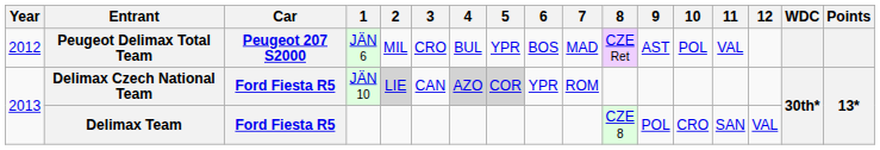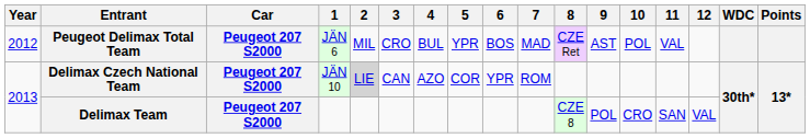 <table class="wikitable" border="1" style="text-align:center; font-size:90%;">
 <tr>
 <th>Year</th>
 <th>Entrant</th>
 <th>Car</th>
 <th>1</th>
 <th>2</th>
 <th>3</th>
 <th>4</th>
 <th>5</th>
 <th>6</th>
 <th>7</th>
 <th>8</th>
 <th>9</th>
 <th>10</th>
 <th>11</th>
 <th>12</th>
 <th>WDC</th>
 <th>Points</th>
 </tr>
 <tr>
 <td><a href='#'>2012</a></td>
 <th> Peugeot Delimax Total Team</th>
 <th><a href='#'>Peugeot 207 S2000</a></th>
 <td style="background:#DFFFDF;"><a href='#'>JÄN</a><br><small>6</small></td>
 <td><a href='#'>MIL</a></td>
 <td><a href='#'>CRO</a></td>
 <td><a href='#'>BUL</a></td>
 <td><a href='#'>YPR</a></td>
 <td><a href='#'>BOS</a></td>
 <td><a href='#'>MAD</a></td>
 <td style="background:#EFCFFF;"><a href='#'>CZE</a><br><small>Ret</small></td>
 <td><a href='#'>AST</a></td>
 <td><a href='#'>POL</a></td>
 <td><a href='#'>VAL</a></td>
 <td></td>
 <th></th>
 <th></th>
 </tr>
 <tr>
 <td rowspan="2"><a href='#'>2013</a></td>
 <th> Delimax Czech National Team</th>
-<th><a href='#'>Ford Fiesta R5</a></th>
+<th><a href='#'>Peugeot 207 S2000</a></th>
 <td style="background:#DFFFDF;"><a href='#'>JÄN</a><br><small>10</small></td>
 <td style="background: lightgrey;"><a href='#'>LIE</a></td>
 <td><a href='#'>CAN</a></td>
-<td style="background: lightgrey;"><a href='#'>AZO</a></td>
-<td style="background: lightgrey;"><a href='#'>COR</a></td>
+<td><a href='#'>AZO</a></td>
+<td><a href='#'>COR</a></td>
 <td><a href='#'>YPR</a></td>
 <td><a href='#'>ROM</a></td>
 <td></td>
 <td></td>
 <td></td>
 <td></td>
 <td></td>
 <th rowspan="2">30th*</th>
 <th rowspan="2">13*</th>
 </tr>
 <tr>
 <th> Delimax Team</th>
-<th><a href='#'>Ford Fiesta R5</a></th>
+<th><a href='#'>Peugeot 207 S2000</a></th>
 <td></td>
 <td></td>
 <td></td>
 <td></td>
 <td></td>
 <td></td>
 <td></td>
 <td style="background:#DFFFDF;"><a href='#'>CZE</a><br><small>8</small></td>
 <td><a href='#'>POL</a></td>
 <td><a href='#'>CRO</a></td>
 <td><a href='#'>SAN</a></td>
 <td><a href='#'>VAL</a></td>
 </tr>
 </table>
